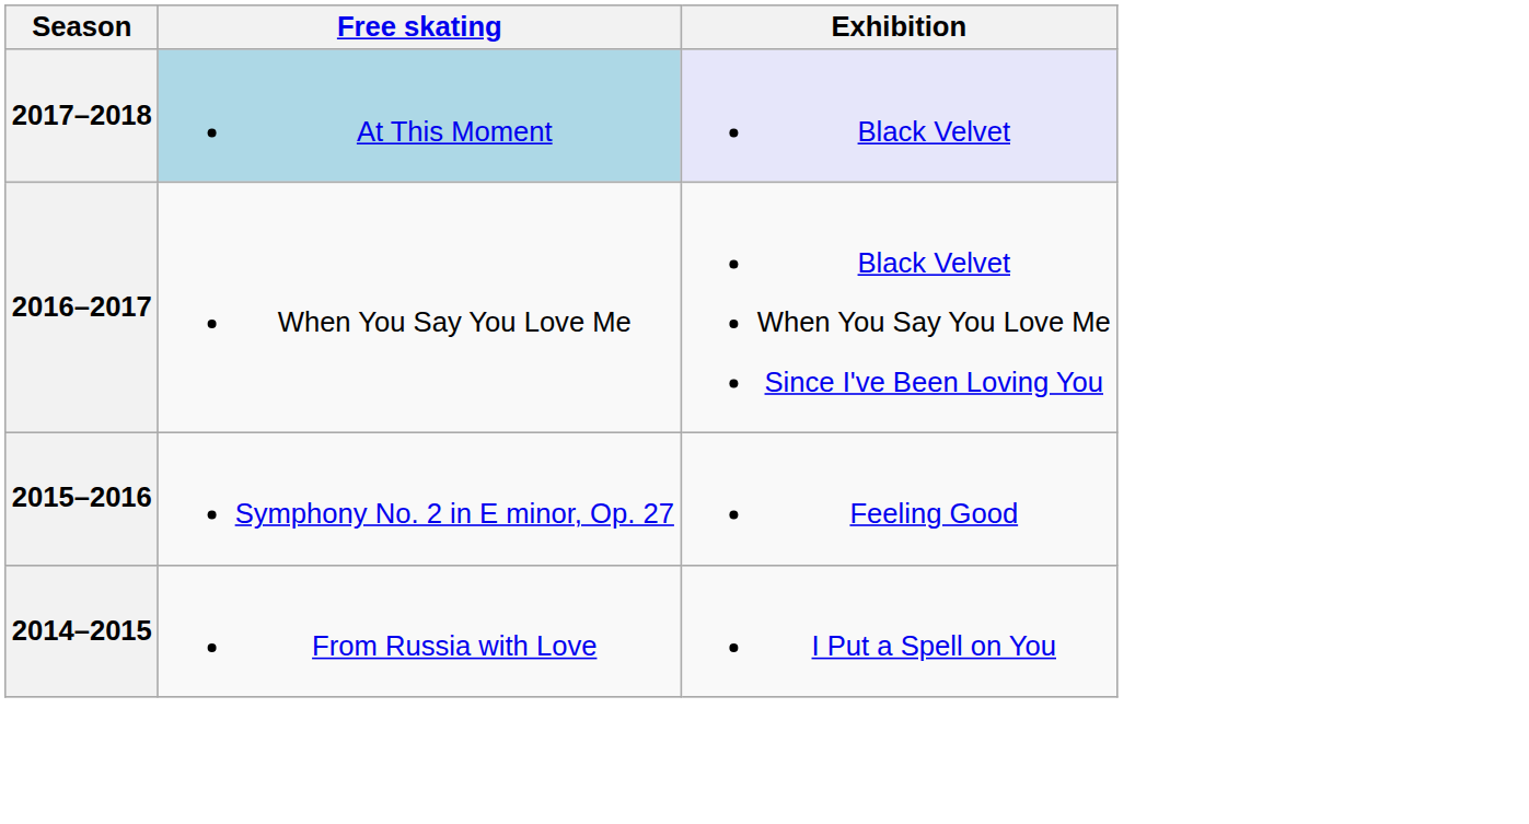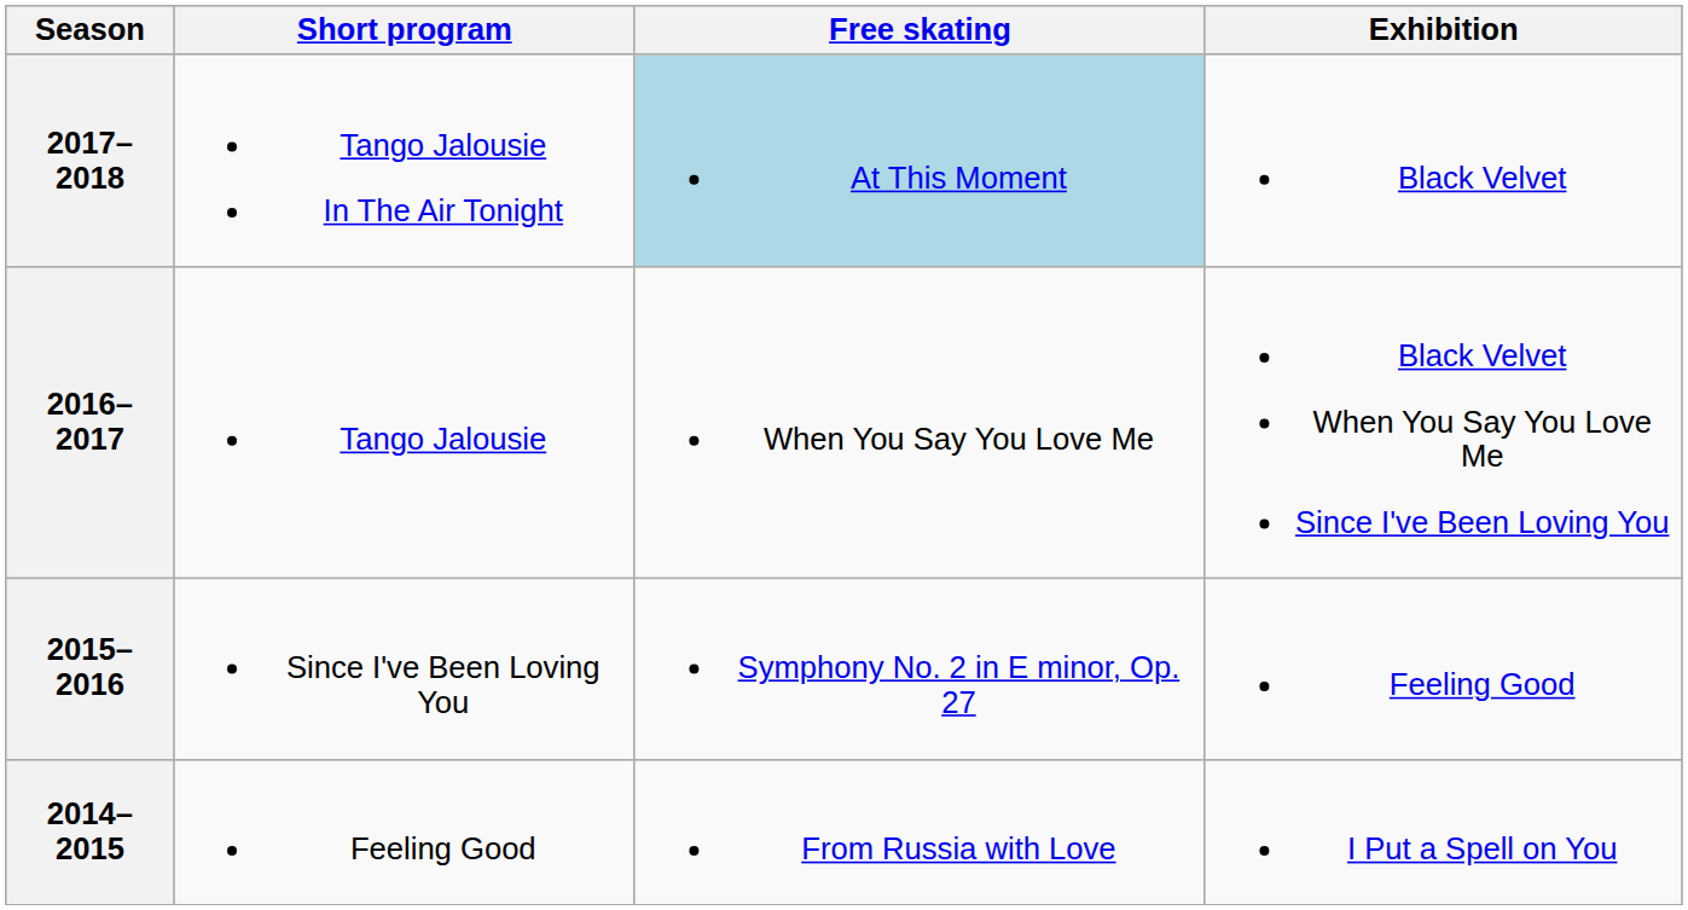 <table class="wikitable" style="text-align:center">
 <tr>
 <th>Season</th>
+<th><a href='#'>Short program</a></th>
 <th><a href='#'>Free skating</a></th>
 <th>Exhibition</th>
 </tr>
 <tr>
 <th>2017–2018 <br> </th>
+<td><br><ul><li><a href='#'>Tango Jalousie</a> <br></li></ul><ul><li><a href='#'>In The Air Tonight</a> <br></li></ul></td>
 <td style="background: lightblue;"><br><ul><li><a href='#'>At This Moment</a> <br></li></ul></td>
-<td style="background: lavender;"><br><ul><li><a href='#'>Black Velvet</a> <br></li></ul></td>
+<td><br><ul><li><a href='#'>Black Velvet</a> <br></li></ul></td>
 </tr>
 <tr>
 <th>2016–2017 <br> </th>
+<td><br><ul><li><a href='#'>Tango Jalousie</a> <br></li></ul></td>
 <td><br><ul><li>When You Say You Love Me <br></li></ul></td>
 <td><br><ul><li><a href='#'>Black Velvet</a> <br></li></ul><ul><li>When You Say You Love Me <br></li></ul><ul><li><a href='#'>Since I've Been Loving You</a> <br></li></ul></td>
 </tr>
 <tr>
 <th>2015–2016 <br> </th>
+<td><br><ul><li>Since I've Been Loving You <br></li></ul></td>
 <td><br><ul><li><a href='#'>Symphony No. 2 in E minor, Op. 27</a> <br></li></ul></td>
 <td><br><ul><li><a href='#'>Feeling Good</a> <br></li></ul></td>
 </tr>
 <tr>
 <th>2014–2015 <br> </th>
+<td><br><ul><li>Feeling Good <br></li></ul></td>
 <td><br><ul><li><a href='#'>From Russia with Love</a> <br></li></ul></td>
 <td><br><ul><li><a href='#'>I Put a Spell on You</a></li></ul></td>
 </tr>
 </table>
